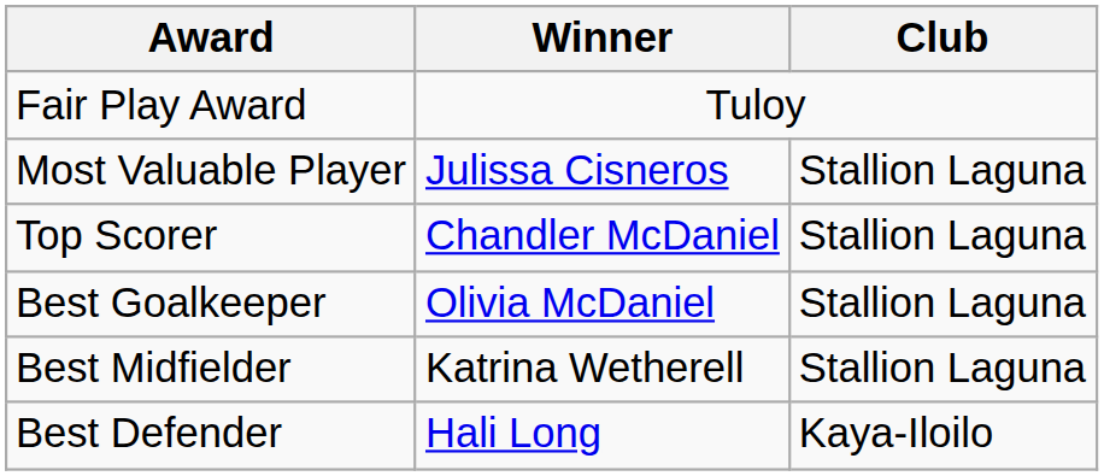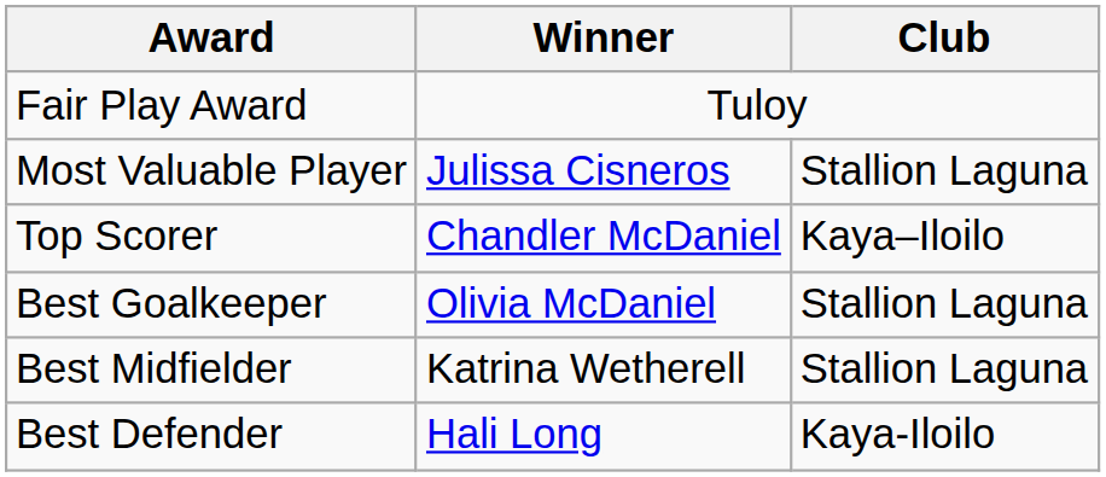 <table class="wikitable">
 <tr>
 <th>Award</th>
 <th>Winner</th>
 <th>Club</th>
 </tr>
 <tr>
 <td>Fair Play Award</td>
 <td colspan=2 align=center>Tuloy</td>
 </tr>
 <tr>
 <td>Most Valuable Player</td>
 <td> <a href='#'>Julissa Cisneros</a></td>
 <td>Stallion Laguna</td>
 </tr>
 <tr>
 <td>Top Scorer</td>
 <td> <a href='#'>Chandler McDaniel</a></td>
-<td>Stallion Laguna</td>
+<td>Kaya–Iloilo</td>
 </tr>
 <tr>
 <td>Best Goalkeeper</td>
 <td> <a href='#'>Olivia McDaniel</a></td>
 <td>Stallion Laguna</td>
 </tr>
 <tr>
 <td>Best Midfielder</td>
 <td> Katrina Wetherell</td>
 <td>Stallion Laguna</td>
 </tr>
 <tr>
 <td>Best Defender</td>
 <td>  <a href='#'>Hali Long</a></td>
 <td>Kaya-Iloilo</td>
 </tr>
 </table>
